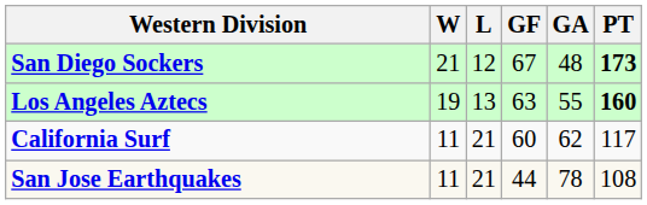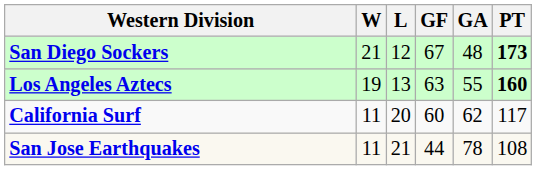 <table class="wikitable" style="text-align:center">
 <tr>
 <th style="width:17em">Western Division</th>
 <th>W</th>
 <th>L</th>
 <th>GF</th>
 <th>GA</th>
 <th>PT</th>
 </tr>
 <tr align=center bgcolor=#ccffcc>
 <td align=left><strong><a href='#'>San Diego Sockers</a></strong></td>
 <td>21</td>
 <td>12</td>
 <td>67</td>
 <td>48</td>
 <td><strong>173</strong></td>
 </tr>
 <tr align=center bgcolor=#ccffcc>
 <td align=left><strong><a href='#'>Los Angeles Aztecs</a></strong></td>
 <td>19</td>
 <td>13</td>
 <td>63</td>
 <td>55</td>
 <td><strong>160</strong></td>
 </tr>
 <tr align=center>
 <td align=left><strong><a href='#'>California Surf</a></strong></td>
 <td>11</td>
-<td>21</td>
+<td>20</td>
 <td>60</td>
 <td>62</td>
 <td>117</td>
 </tr>
 <tr align=center bgcolor=#FAF8F0>
 <td align=left><strong><a href='#'>San Jose Earthquakes</a></strong></td>
 <td>11</td>
 <td>21</td>
 <td>44</td>
 <td>78</td>
 <td>108</td>
 </tr>
 </table>
